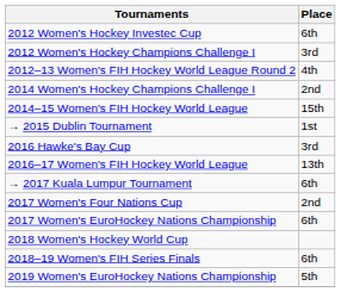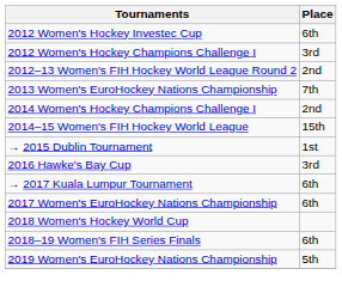 <table class="wikitable collapsible">
 <tr>
 <th>Tournaments</th>
 <th>Place</th>
 </tr>
 <tr>
 <td><a href='#'>2012 Women's Hockey Investec Cup</a></td>
 <td>6th</td>
 </tr>
 <tr>
 <td><a href='#'>2012 Women's Hockey Champions Challenge I</a></td>
 <td>3rd</td>
 </tr>
 <tr>
 <td><a href='#'>2012–13 Women's FIH Hockey World League Round 2</a></td>
-<td>4th</td>
+<td>2nd</td>
+</tr>
+<tr>
+<td><a href='#'>2013 Women's EuroHockey Nations Championship</a></td>
+<td>7th</td>
 </tr>
 <tr>
 <td><a href='#'>2014 Women's Hockey Champions Challenge I</a></td>
 <td>2nd</td>
 </tr>
 <tr>
 <td><a href='#'>2014–15 Women's FIH Hockey World League</a></td>
 <td>15th</td>
 </tr>
 <tr>
 <td>→ <a href='#'>2015 Dublin Tournament</a></td>
 <td>1st</td>
 </tr>
 <tr>
 <td><a href='#'>2016 Hawke's Bay Cup</a></td>
 <td>3rd</td>
 </tr>
 <tr>
-<td><a href='#'>2016–17 Women's FIH Hockey World League</a></td>
-<td>13th</td>
-</tr>
-<tr>
 <td>→ <a href='#'>2017 Kuala Lumpur Tournament</a></td>
 <td>6th</td>
-</tr>
-<tr>
-<td><a href='#'>2017 Women's Four Nations Cup</a></td>
-<td>2nd</td>
 </tr>
 <tr>
 <td><a href='#'>2017 Women's EuroHockey Nations Championship</a></td>
 <td>6th</td>
 </tr>
 <tr>
 <td><a href='#'>2018 Women's Hockey World Cup</a></td>
 <td></td>
 </tr>
 <tr>
 <td><a href='#'>2018–19 Women's FIH Series Finals</a></td>
 <td>6th</td>
 </tr>
 <tr>
 <td><a href='#'>2019 Women's EuroHockey Nations Championship</a></td>
 <td>5th</td>
 </tr>
 <tr>
 </tr>
 </table>
